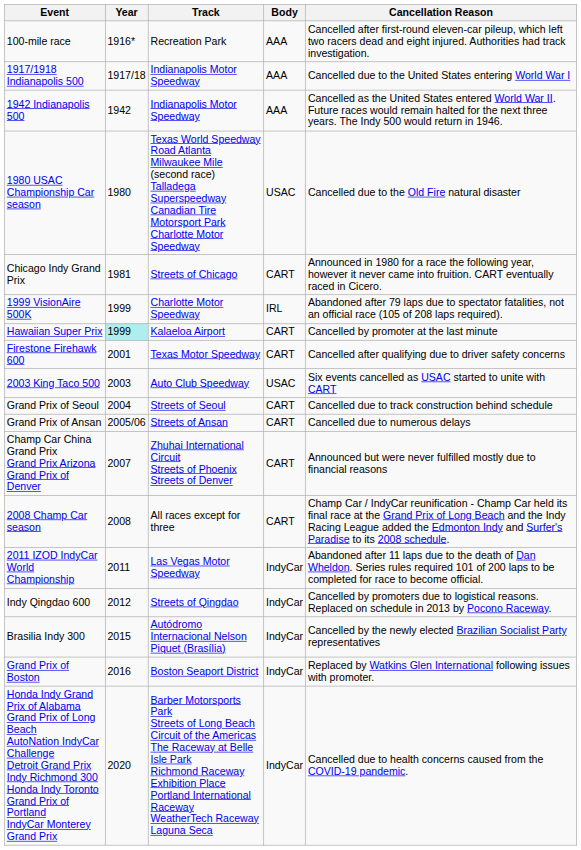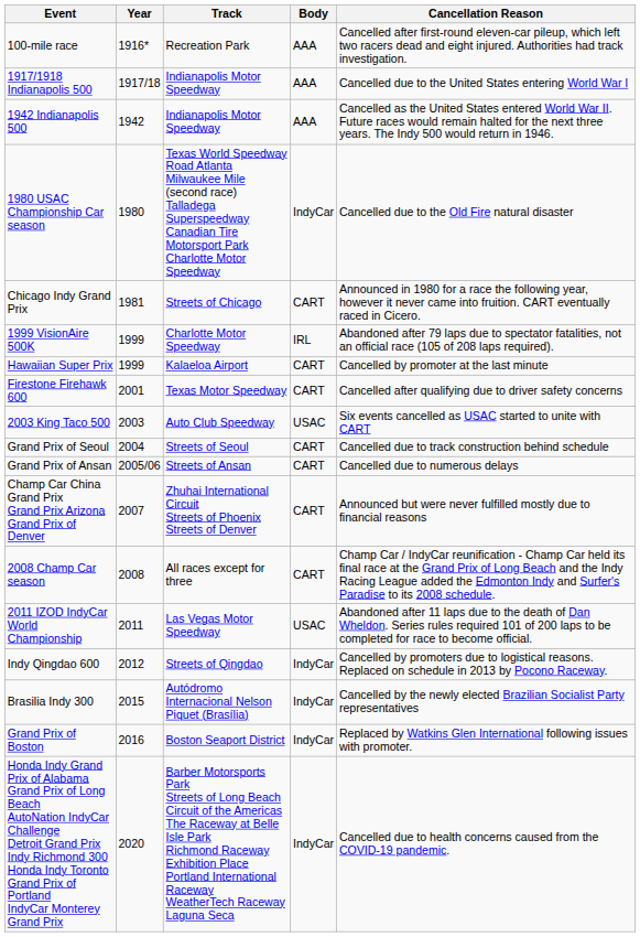 <table class="wikitable sortable">
 <tr>
 <th>Event</th>
 <th>Year</th>
 <th>Track</th>
 <th>Body</th>
 <th>Cancellation Reason</th>
 </tr>
 <tr>
 <td> 100-mile race</td>
 <td>1916*</td>
 <td>Recreation Park</td>
 <td>AAA</td>
 <td>Cancelled after first-round eleven-car pileup, which left two racers dead and eight injured.  Authorities had track investigation.</td>
 </tr>
 <tr>
 <td> <a href='#'>1917/1918 Indianapolis 500</a></td>
 <td>1917/18</td>
 <td><a href='#'>Indianapolis Motor Speedway</a></td>
 <td>AAA</td>
 <td>Cancelled due to the United States entering <a href='#'>World War I</a></td>
 </tr>
 <tr>
 <td> <a href='#'>1942 Indianapolis 500</a></td>
 <td>1942</td>
 <td><a href='#'>Indianapolis Motor Speedway</a></td>
 <td>AAA</td>
 <td>Cancelled as the United States entered <a href='#'>World War II</a>. Future races would remain halted for the next three years. The Indy 500 would return in 1946.</td>
 </tr>
 <tr>
 <td> <a href='#'>1980 USAC Championship Car season</a></td>
 <td>1980</td>
 <td><a href='#'>Texas World Speedway</a><br><a href='#'>Road Atlanta</a><br><a href='#'>Milwaukee Mile</a> (second race)<br><a href='#'>Talladega Superspeedway</a><br><a href='#'>Canadian Tire Motorsport Park</a><br> <a href='#'>Charlotte Motor Speedway</a></td>
-<td>USAC</td>
+<td>IndyCar</td>
 <td>Cancelled due to the <a href='#'>Old Fire</a> natural disaster</td>
 </tr>
 <tr>
 <td> Chicago Indy Grand Prix</td>
 <td>1981</td>
 <td><a href='#'>Streets of Chicago</a></td>
 <td>CART</td>
 <td>Announced in 1980 for a race the following year, however it never came into fruition.  CART eventually raced in Cicero.</td>
 </tr>
 <tr>
 <td> <a href='#'>1999 VisionAire 500K</a></td>
 <td>1999</td>
 <td><a href='#'>Charlotte Motor Speedway</a></td>
 <td>IRL</td>
 <td>Abandoned after 79 laps due to spectator fatalities, not an official race (105 of 208 laps required).</td>
 </tr>
 <tr>
 <td> <a href='#'>Hawaiian Super Prix</a></td>
-<td style="background: paleturquoise;">1999</td>
+<td>1999</td>
 <td><a href='#'>Kalaeloa Airport</a></td>
 <td>CART</td>
 <td>Cancelled by promoter at the last minute</td>
 </tr>
 <tr>
 <td> <a href='#'>Firestone Firehawk 600</a></td>
 <td>2001</td>
 <td><a href='#'>Texas Motor Speedway</a></td>
 <td>CART</td>
 <td>Cancelled after qualifying due to driver safety concerns</td>
 </tr>
 <tr>
 <td> <a href='#'>2003 King Taco 500</a></td>
 <td>2003</td>
 <td><a href='#'>Auto Club Speedway</a></td>
 <td>USAC</td>
 <td>Six events cancelled as <a href='#'>USAC</a> started to unite with <a href='#'>CART</a></td>
 </tr>
 <tr>
 <td> Grand Prix of Seoul</td>
 <td>2004</td>
 <td><a href='#'>Streets of Seoul</a></td>
 <td>CART</td>
 <td>Cancelled due to track construction behind schedule</td>
 </tr>
 <tr>
 <td> Grand Prix of Ansan</td>
 <td>2005/06</td>
 <td><a href='#'>Streets of Ansan</a></td>
 <td>CART</td>
 <td>Cancelled due to numerous delays</td>
 </tr>
 <tr>
 <td> Champ Car China Grand Prix<br> <a href='#'>Grand Prix Arizona</a><br> <a href='#'>Grand Prix of Denver</a></td>
 <td>2007</td>
 <td><a href='#'>Zhuhai International Circuit</a><br><a href='#'>Streets of Phoenix</a><br><a href='#'>Streets of Denver</a></td>
 <td>CART</td>
 <td>Announced but were never fulfilled mostly due to financial reasons</td>
 </tr>
 <tr>
 <td> <a href='#'>2008 Champ Car season</a></td>
 <td>2008</td>
 <td>All races except for three</td>
 <td>CART</td>
 <td>Champ Car / IndyCar reunification - Champ Car held its final race at the <a href='#'>Grand Prix of Long Beach</a> and the Indy Racing League added the <a href='#'>Edmonton Indy</a> and <a href='#'>Surfer's Paradise</a> to its <a href='#'>2008 schedule</a>.</td>
 </tr>
 <tr>
 <td> <a href='#'>2011 IZOD IndyCar World Championship</a></td>
 <td>2011</td>
 <td><a href='#'>Las Vegas Motor Speedway</a></td>
-<td>IndyCar</td>
+<td>USAC</td>
 <td>Abandoned after 11 laps due to the death of <a href='#'>Dan Wheldon</a>.  Series rules required 101 of 200 laps to be completed for race to become official.</td>
 </tr>
 <tr>
 <td> Indy Qingdao 600</td>
 <td>2012</td>
 <td><a href='#'>Streets of Qingdao</a></td>
 <td>IndyCar</td>
 <td>Cancelled by promoters due to logistical reasons.  Replaced on schedule in 2013 by <a href='#'>Pocono Raceway</a>.</td>
 </tr>
 <tr>
 <td> Brasilia Indy 300</td>
 <td>2015</td>
 <td><a href='#'>Autódromo Internacional Nelson Piquet (Brasília)</a></td>
 <td>IndyCar</td>
 <td>Cancelled by the newly elected <a href='#'>Brazilian Socialist Party</a> representatives</td>
 </tr>
 <tr>
 <td> <a href='#'>Grand Prix of Boston</a></td>
 <td>2016</td>
 <td><a href='#'>Boston Seaport District</a></td>
 <td>IndyCar</td>
 <td>Replaced by <a href='#'>Watkins Glen International</a> following issues with promoter.</td>
 </tr>
 <tr>
 <td> <a href='#'>Honda Indy Grand Prix of Alabama</a><br> <a href='#'>Grand Prix of Long Beach</a><br> <a href='#'>AutoNation IndyCar Challenge</a><br> <a href='#'>Detroit Grand Prix</a><br> <a href='#'>Indy Richmond 300</a><br>  <a href='#'>Honda Indy Toronto</a><br> <a href='#'>Grand Prix of Portland</a><br>  <a href='#'>IndyCar Monterey Grand Prix</a></td>
 <td>2020</td>
 <td><a href='#'>Barber Motorsports Park</a><br><a href='#'>Streets of Long Beach</a><br><a href='#'>Circuit of the Americas</a><br><a href='#'>The Raceway at Belle Isle Park</a><br><a href='#'>Richmond Raceway</a><br><a href='#'>Exhibition Place</a><br><a href='#'>Portland International Raceway</a><br><a href='#'>WeatherTech Raceway Laguna Seca</a></td>
 <td>IndyCar</td>
 <td>Cancelled due to health concerns caused from the <a href='#'>COVID-19 pandemic</a>.</td>
 </tr>
 </table>
